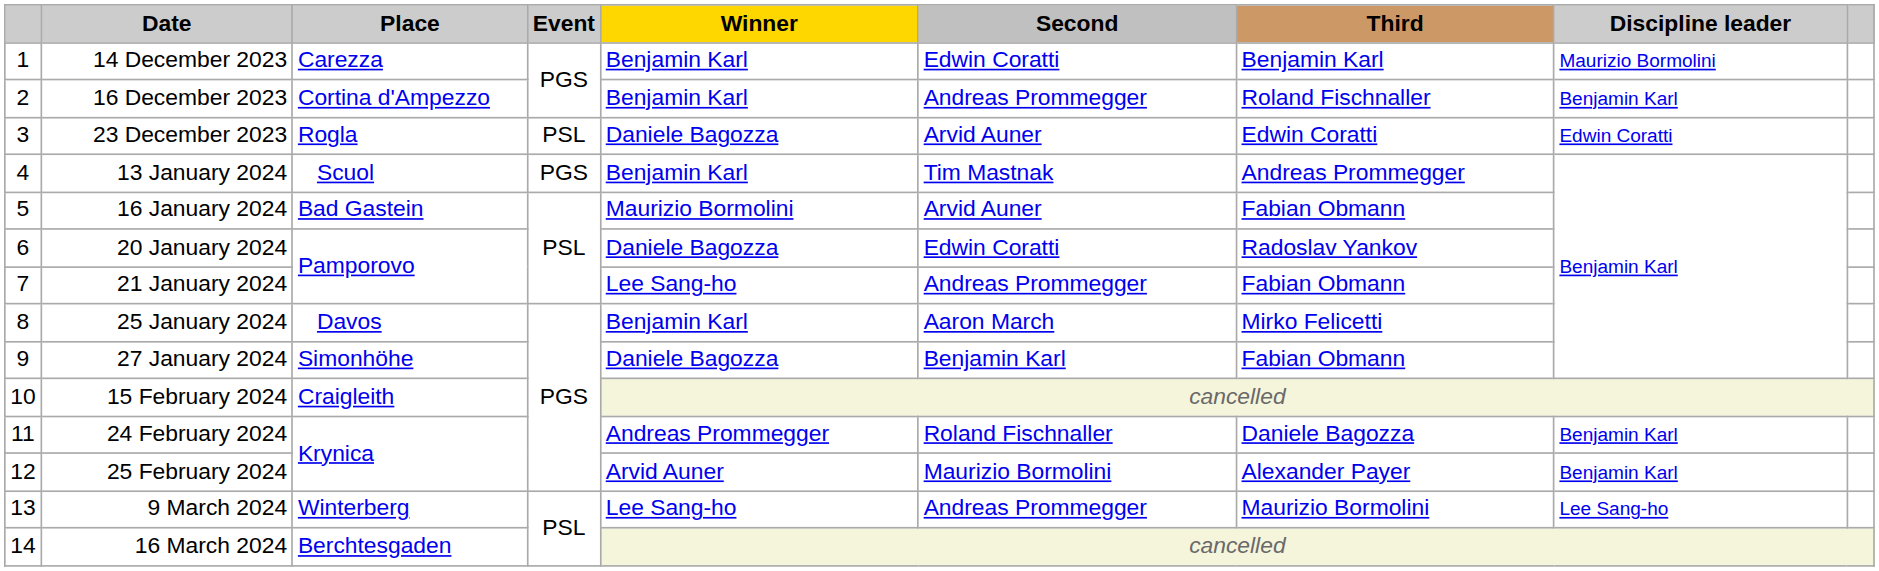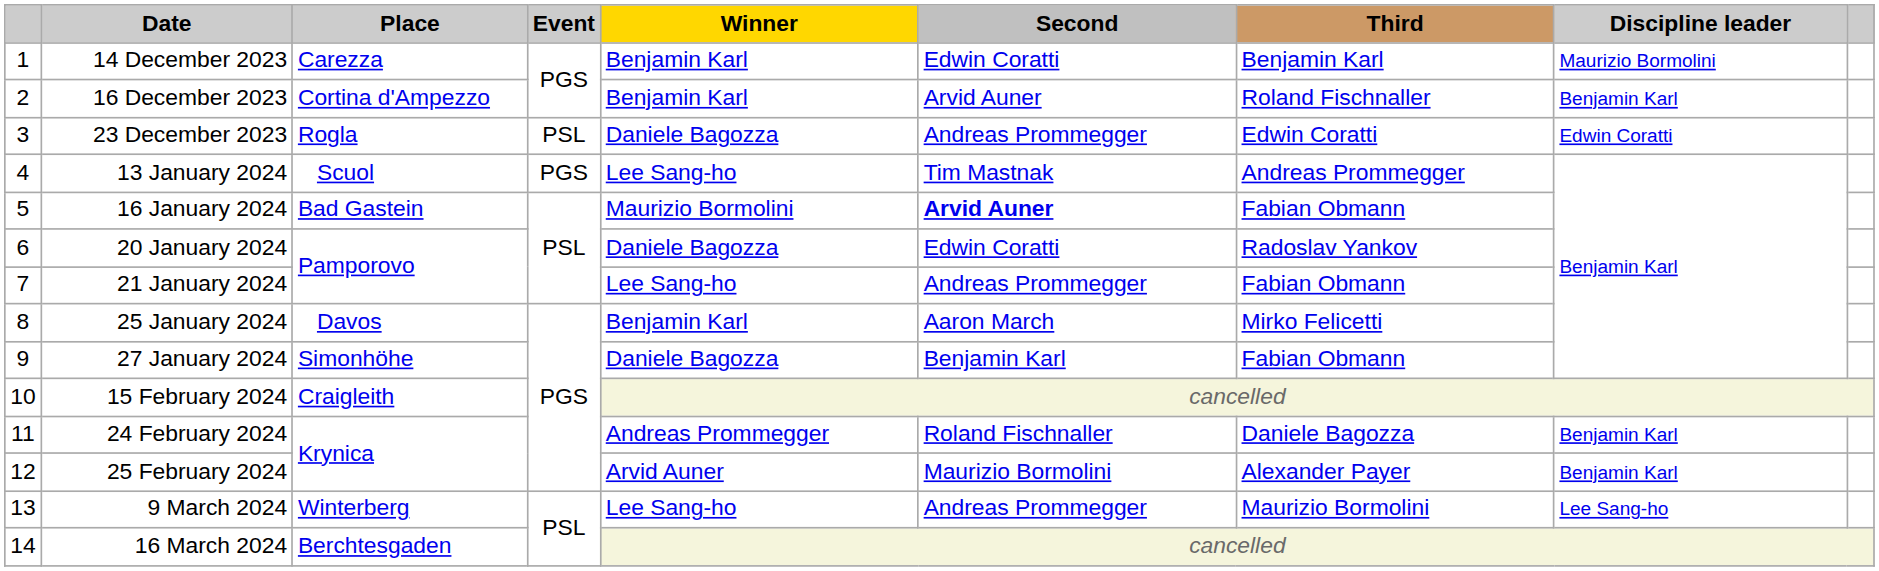 <table class="wikitable plainrowheaders" style="background:#fff; font-size:86%; line-height:16px; border:grey solid 1px; border-collapse:collapse;">
 <tr>
 <th scope="col" style="background:#ccc; width=10 px;"></th>
 <th scope="col" style="background:#ccc; width:145px;">Date</th>
 <th scope="col" style="background:#ccc; width:135px;">Place</th>
 <th scope="col" style="background:#ccc; width:30px;">Event</th>
 <th scope="col" style="background:gold; width:185px;">Winner</th>
 <th scope="col" style="background:silver; width:185px;">Second</th>
 <th scope="col" style="background:#c96; width:185px;">Third</th>
 <th scope="col" style="background:#ccc; width:170px;">Discipline leader</th>
 <th scope="col" style="background:#ccc; width:10px;"></th>
 </tr>
 <tr>
 <td align="center">1</td>
 <td align="right">14 December 2023</td>
 <td> <a href='#'>Carezza</a></td>
 <td rowspan=2 align="center">PGS</td>
 <td> <a href='#'>Benjamin Karl</a></td>
 <td> <a href='#'>Edwin Coratti</a></td>
 <td> <a href='#'>Benjamin Karl</a></td>
 <td><small> <a href='#'>Maurizio Bormolini</a></small></td>
 <td></td>
 </tr>
 <tr>
 <td align="center">2</td>
 <td align="right">16 December 2023</td>
 <td> <a href='#'>Cortina d'Ampezzo</a></td>
 <td> <a href='#'>Benjamin Karl</a></td>
-<td> <a href='#'>Andreas Prommegger</a></td>
+<td> <a href='#'>Arvid Auner</a></td>
 <td> <a href='#'>Roland Fischnaller</a></td>
 <td><small> <a href='#'>Benjamin Karl</a></small></td>
 <td></td>
 </tr>
 <tr>
 <td align="center">3</td>
 <td align="right">23 December 2023</td>
 <td> <a href='#'>Rogla</a></td>
 <td align="center">PSL</td>
 <td> <a href='#'>Daniele Bagozza</a></td>
-<td> <a href='#'>Arvid Auner</a></td>
+<td> <a href='#'>Andreas Prommegger</a></td>
 <td> <a href='#'>Edwin Coratti</a></td>
 <td><small> <a href='#'>Edwin Coratti</a></small></td>
 <td></td>
 </tr>
 <tr>
 <td align="center">4</td>
 <td align="right">13 January 2024</td>
 <td>   <a href='#'>Scuol</a></td>
 <td align="center">PGS</td>
-<td> <a href='#'>Benjamin Karl</a></td>
+<td> <a href='#'>Lee Sang-ho</a></td>
 <td> <a href='#'>Tim Mastnak</a></td>
 <td> <a href='#'>Andreas Prommegger</a></td>
 <td rowspan=6><small> <a href='#'>Benjamin Karl</a></small></td>
 <td></td>
 </tr>
 <tr>
 <td align="center">5</td>
 <td align="right">16 January 2024</td>
 <td> <a href='#'>Bad Gastein</a></td>
 <td rowspan=3 align="center">PSL</td>
 <td> <a href='#'>Maurizio Bormolini</a></td>
-<td> <a href='#'>Arvid Auner</a></td>
+<td><strong> <a href='#'>Arvid Auner</a></strong></td>
 <td> <a href='#'>Fabian Obmann</a></td>
 <td></td>
 </tr>
 <tr>
 <td align="center">6</td>
 <td align="right">20 January 2024</td>
 <td rowspan=2> <a href='#'>Pamporovo</a></td>
 <td> <a href='#'>Daniele Bagozza</a></td>
 <td> <a href='#'>Edwin Coratti</a></td>
 <td> <a href='#'>Radoslav Yankov</a></td>
 <td></td>
 </tr>
 <tr>
 <td align="center">7</td>
 <td align="right">21 January 2024</td>
 <td> <a href='#'>Lee Sang-ho</a></td>
 <td> <a href='#'>Andreas Prommegger</a></td>
 <td> <a href='#'>Fabian Obmann</a></td>
 <td></td>
 </tr>
 <tr>
 <td align="center">8</td>
 <td align="right">25 January 2024</td>
 <td>   <a href='#'>Davos</a></td>
 <td rowspan=5 align="center">PGS</td>
 <td> <a href='#'>Benjamin Karl</a></td>
 <td> <a href='#'>Aaron March</a></td>
 <td> <a href='#'>Mirko Felicetti</a></td>
 <td></td>
 </tr>
 <tr>
 <td align="center">9</td>
 <td align="right">27 January 2024</td>
 <td> <a href='#'>Simonhöhe</a></td>
 <td> <a href='#'>Daniele Bagozza</a></td>
 <td> <a href='#'>Benjamin Karl</a></td>
 <td> <a href='#'>Fabian Obmann</a></td>
 <td></td>
 </tr>
 <tr>
 <td align="center">10</td>
 <td align="right">15 February 2024</td>
 <td> <a href='#'>Craigleith</a></td>
 <td colspan=5 align=center bgcolor="F5F5DC" style=color:#696969><em>cancelled</em></td>
 </tr>
 <tr>
 <td align="center">11</td>
 <td align="right">24 February 2024</td>
 <td rowspan=2> <a href='#'>Krynica</a></td>
 <td> <a href='#'>Andreas Prommegger</a></td>
 <td> <a href='#'>Roland Fischnaller</a></td>
 <td> <a href='#'>Daniele Bagozza</a></td>
 <td><small> <a href='#'>Benjamin Karl</a></small></td>
 <td></td>
 </tr>
 <tr>
 <td align="center">12</td>
 <td align="right">25 February 2024</td>
 <td> <a href='#'>Arvid Auner</a></td>
 <td> <a href='#'>Maurizio Bormolini</a></td>
 <td> <a href='#'>Alexander Payer</a></td>
 <td><small> <a href='#'>Benjamin Karl</a></small></td>
 <td></td>
 </tr>
 <tr>
 <td align="center">13</td>
 <td align="right">9 March 2024</td>
 <td> <a href='#'>Winterberg</a></td>
 <td rowspan=2 align="center">PSL</td>
 <td> <a href='#'>Lee Sang-ho</a></td>
 <td> <a href='#'>Andreas Prommegger</a></td>
 <td> <a href='#'>Maurizio Bormolini</a></td>
 <td><small> <a href='#'>Lee Sang-ho</a></small></td>
 <td></td>
 </tr>
 <tr>
 <td align="center">14</td>
 <td align="right">16 March 2024</td>
 <td> <a href='#'>Berchtesgaden</a></td>
 <td colspan=5 align=center bgcolor="F5F5DC" style=color:#696969><em>cancelled</em></td>
 </tr>
 </table>
